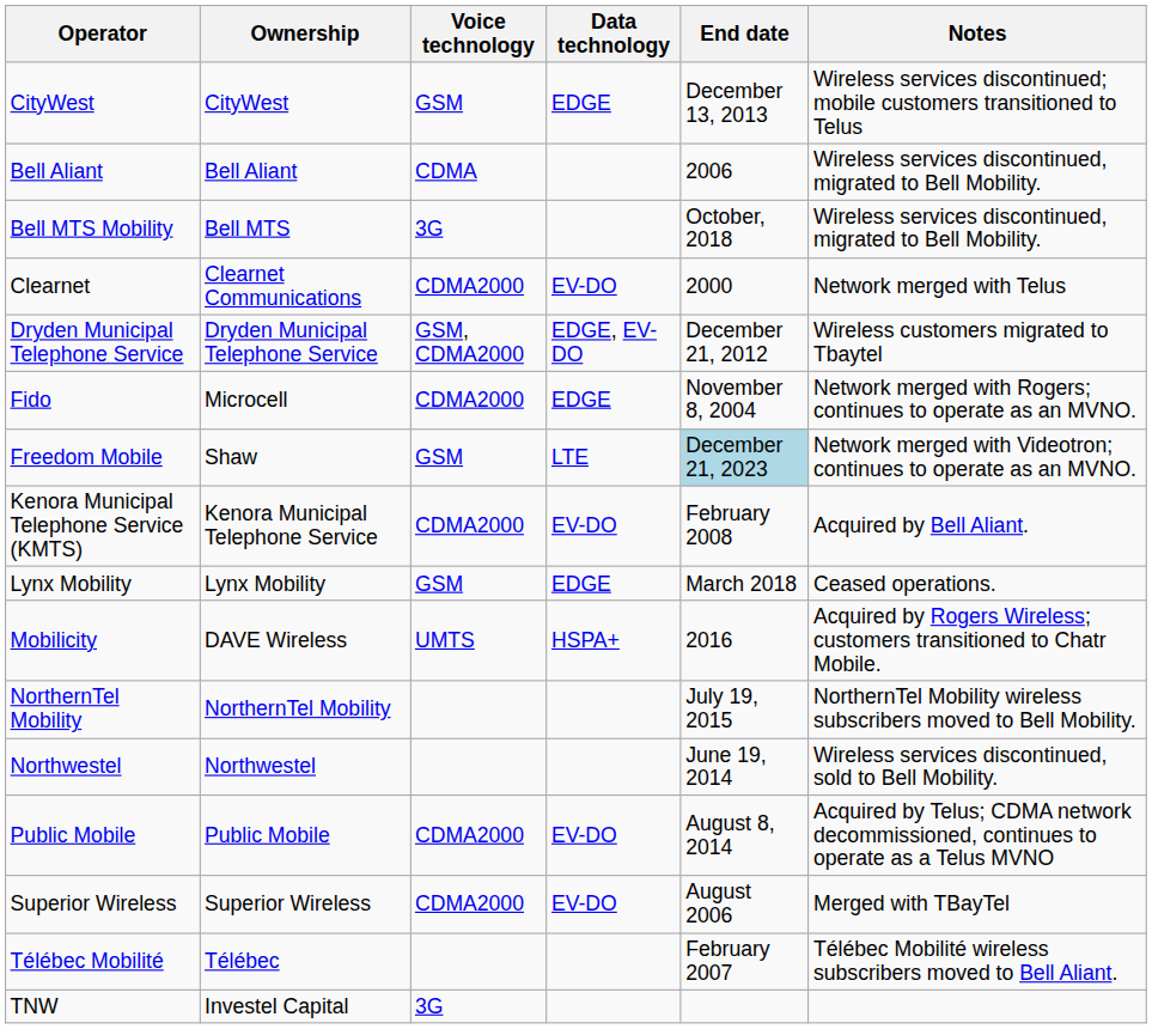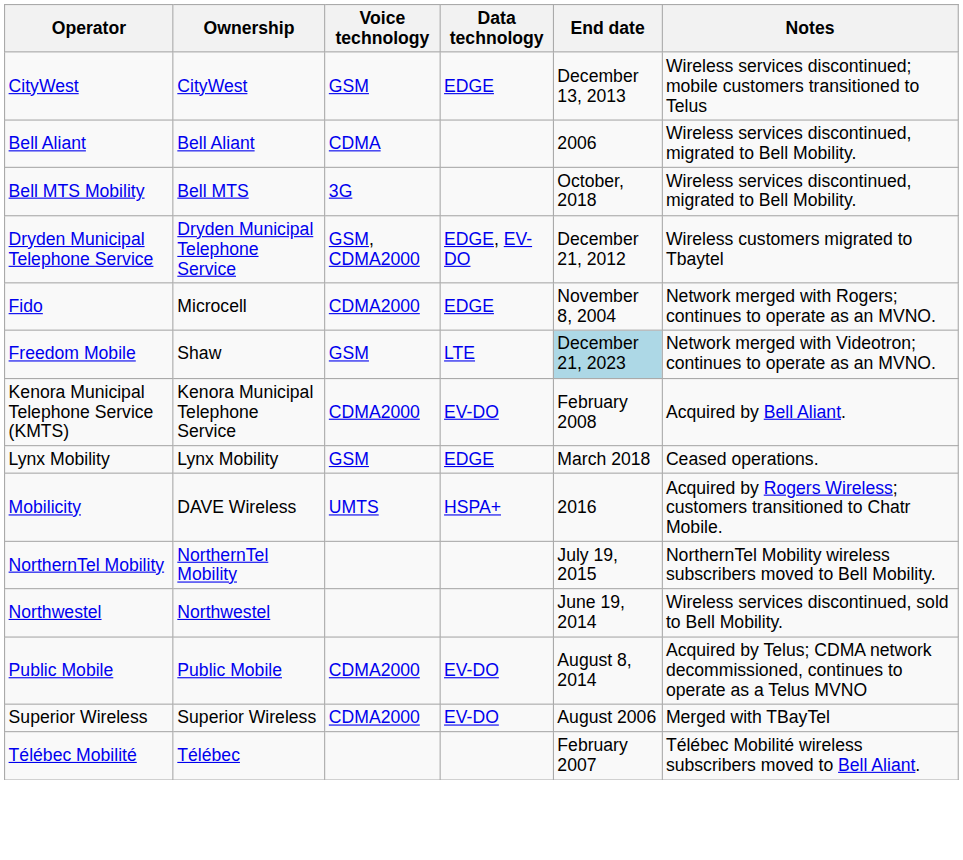 <table class="wikitable sortable toccolours" cellpadding="3" border="1" style="border-collapse:collapse">
 <tr>
 <th>Operator</th>
 <th>Ownership</th>
 <th>Voice technology</th>
 <th>Data technology</th>
 <th>End date</th>
 <th class="unsortable">Notes</th>
 </tr>
 <tr>
 <td><a href='#'>CityWest</a></td>
 <td><a href='#'>CityWest</a></td>
 <td><a href='#'>GSM</a></td>
 <td><a href='#'>EDGE</a></td>
 <td>December 13, 2013</td>
 <td>Wireless services discontinued; mobile customers transitioned to Telus</td>
 </tr>
 <tr>
 <td><a href='#'>Bell Aliant</a></td>
 <td><a href='#'>Bell Aliant</a></td>
 <td><a href='#'>CDMA</a></td>
 <td></td>
 <td>2006</td>
 <td>Wireless services discontinued, migrated to Bell Mobility.</td>
 </tr>
 <tr>
 <td><a href='#'>Bell MTS Mobility</a></td>
 <td><a href='#'>Bell MTS</a></td>
 <td><a href='#'>3G</a></td>
 <td></td>
 <td>October, 2018</td>
 <td>Wireless services discontinued, migrated to Bell Mobility.</td>
-</tr>
-<tr>
-<td>Clearnet</td>
-<td><a href='#'>Clearnet Communications</a></td>
-<td><a href='#'>CDMA2000</a></td>
-<td><a href='#'>EV-DO</a></td>
-<td>2000</td>
-<td>Network merged with Telus</td>
 </tr>
 <tr>
 <td><a href='#'>Dryden Municipal Telephone Service</a></td>
 <td><a href='#'>Dryden Municipal Telephone Service</a></td>
 <td><a href='#'>GSM</a>, <a href='#'>CDMA2000</a></td>
 <td><a href='#'>EDGE</a>, <a href='#'>EV-DO</a></td>
 <td>December 21, 2012</td>
 <td>Wireless customers migrated to Tbaytel</td>
 </tr>
 <tr>
 <td><a href='#'>Fido</a></td>
 <td>Microcell</td>
 <td><a href='#'>CDMA2000</a></td>
 <td><a href='#'>EDGE</a></td>
 <td>November 8, 2004</td>
 <td>Network merged with Rogers; continues to operate as an MVNO.</td>
 </tr>
 <tr>
 <td><a href='#'>Freedom Mobile</a></td>
 <td>Shaw</td>
 <td><a href='#'>GSM</a></td>
 <td><a href='#'>LTE</a></td>
 <td style="background: lightblue;">December 21, 2023</td>
 <td>Network merged with Videotron; continues to operate as an MVNO.</td>
 </tr>
 <tr>
 <td>Kenora Municipal Telephone Service (KMTS)</td>
 <td>Kenora Municipal Telephone Service</td>
 <td><a href='#'>CDMA2000</a></td>
 <td><a href='#'>EV-DO</a></td>
 <td>February 2008</td>
 <td>Acquired by <a href='#'>Bell Aliant</a>.</td>
 </tr>
 <tr>
 <td>Lynx Mobility</td>
 <td>Lynx Mobility</td>
 <td><a href='#'>GSM</a></td>
 <td><a href='#'>EDGE</a></td>
 <td>March 2018</td>
 <td>Ceased operations.</td>
 </tr>
 <tr>
 <td><a href='#'>Mobilicity</a></td>
 <td>DAVE Wireless</td>
 <td><a href='#'>UMTS</a></td>
 <td><a href='#'>HSPA+</a></td>
 <td>2016</td>
 <td>Acquired by <a href='#'>Rogers Wireless</a>; customers transitioned to Chatr Mobile.</td>
 </tr>
 <tr>
 <td><a href='#'>NorthernTel Mobility</a></td>
 <td><a href='#'>NorthernTel Mobility</a></td>
 <td></td>
 <td></td>
 <td>July 19, 2015</td>
 <td>NorthernTel Mobility wireless subscribers moved to Bell Mobility.</td>
 </tr>
 <tr>
 <td><a href='#'>Northwestel</a></td>
 <td><a href='#'>Northwestel</a></td>
 <td></td>
 <td></td>
 <td>June 19, 2014</td>
 <td>Wireless services discontinued, sold to Bell Mobility.</td>
 </tr>
 <tr>
 <td><a href='#'>Public Mobile</a></td>
 <td><a href='#'>Public Mobile</a></td>
 <td><a href='#'>CDMA2000</a></td>
 <td><a href='#'>EV-DO</a></td>
 <td>August 8, 2014</td>
 <td>Acquired by Telus; CDMA network decommissioned, continues to operate as a Telus MVNO</td>
 </tr>
 <tr>
 <td>Superior Wireless</td>
 <td>Superior Wireless</td>
 <td><a href='#'>CDMA2000</a></td>
 <td><a href='#'>EV-DO</a></td>
 <td>August 2006</td>
 <td>Merged with TBayTel</td>
 </tr>
 <tr>
 <td><a href='#'>Télébec Mobilité</a></td>
 <td><a href='#'>Télébec</a></td>
 <td></td>
 <td></td>
 <td>February 2007</td>
 <td>Télébec Mobilité wireless subscribers moved to <a href='#'>Bell Aliant</a>.</td>
 </tr>
-<tr>
-<td>TNW</td>
-<td>Investel Capital</td>
-<td><a href='#'>3G</a></td>
-<td></td>
-<td></td>
-<td></td>
-</tr>
 </table>
